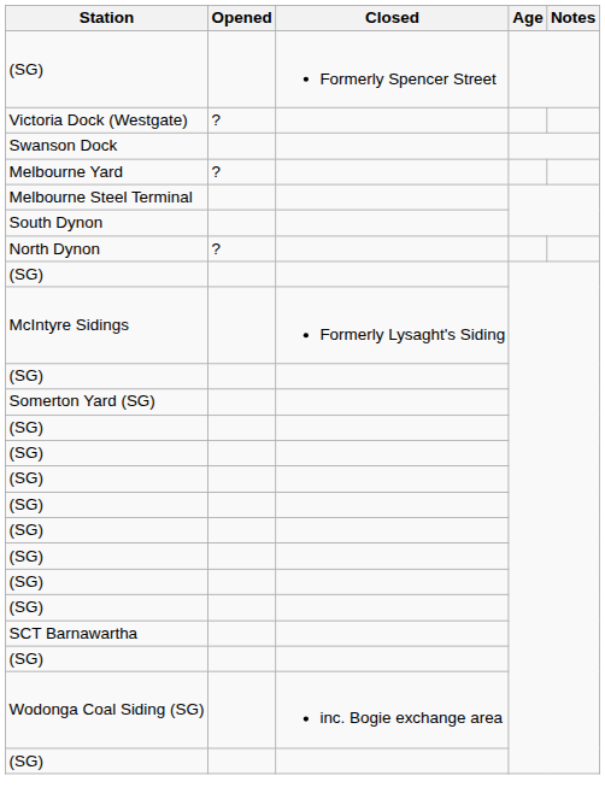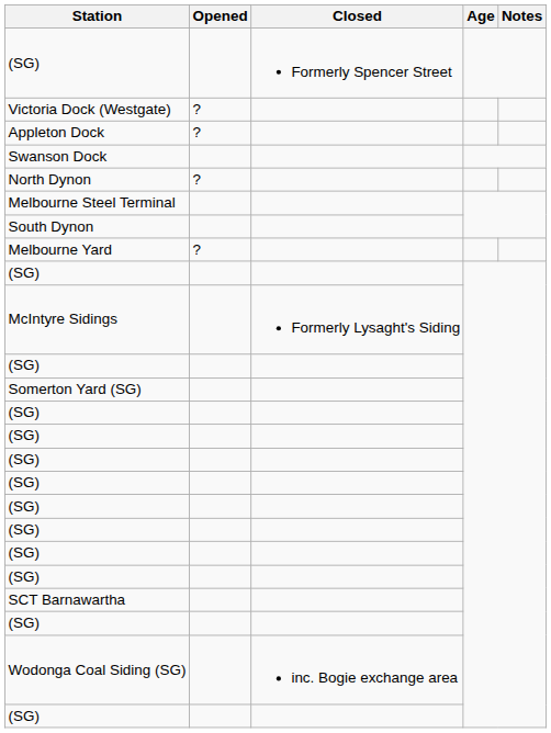 <table class="wikitable sortable">
 <tr>
 <th>Station</th>
 <th>Opened</th>
 <th>Closed</th>
 <th>Age</th>
 <th scope=col class=unsortable>Notes</th>
 </tr>
 <tr>
 <td> (SG)</td>
 <td></td>
 <td><br><ul><li>Formerly Spencer Street</li></ul></td>
 </tr>
 <tr>
 <td>Victoria Dock (Westgate)</td>
 <td>?</td>
 <td></td>
 <td></td>
 <td></td>
 </tr>
 <tr>
+<td>Appleton Dock</td>
+<td>?</td>
+<td></td>
+<td></td>
+<td></td>
+</tr>
+<tr>
 <td>Swanson Dock</td>
 <td></td>
 <td></td>
 </tr>
 <tr>
-<td>Melbourne Yard</td>
+<td>North Dynon</td>
 <td>?</td>
 <td></td>
 <td></td>
 <td></td>
 </tr>
 <tr>
 <td>Melbourne Steel Terminal</td>
 <td></td>
 <td></td>
 </tr>
 <tr>
 <td>South Dynon</td>
 <td></td>
 <td></td>
 </tr>
 <tr>
-<td>North Dynon</td>
+<td>Melbourne Yard</td>
 <td>?</td>
 <td></td>
 <td></td>
 <td></td>
 </tr>
 <tr>
 <td> (SG)</td>
 <td></td>
 <td></td>
 </tr>
 <tr>
 <td>McIntyre Sidings</td>
 <td></td>
 <td><br><ul><li>Formerly Lysaght's Siding</li></ul></td>
 </tr>
 <tr>
 <td> (SG)</td>
 <td></td>
 <td></td>
 </tr>
 <tr>
 <td>Somerton Yard (SG)</td>
 <td></td>
 <td></td>
 </tr>
 <tr>
 <td> (SG)</td>
 <td></td>
 <td></td>
 </tr>
 <tr>
 <td> (SG)</td>
 <td></td>
 <td></td>
 </tr>
 <tr>
 <td> (SG)</td>
 <td></td>
 <td></td>
 </tr>
 <tr>
 <td> (SG)</td>
 <td></td>
 <td></td>
 </tr>
 <tr>
 <td> (SG)</td>
 <td></td>
 <td></td>
 </tr>
 <tr>
 <td> (SG)</td>
 <td></td>
 <td></td>
 </tr>
 <tr>
 <td> (SG)</td>
 <td></td>
 <td></td>
 </tr>
 <tr>
 <td> (SG)</td>
 <td></td>
 <td></td>
 </tr>
 <tr>
 <td>SCT Barnawartha</td>
 <td></td>
 <td></td>
 </tr>
 <tr>
 <td> (SG)</td>
 <td></td>
 <td></td>
 </tr>
 <tr>
 <td>Wodonga Coal Siding (SG)</td>
 <td></td>
 <td><br><ul><li>inc. Bogie exchange area</li></ul></td>
 </tr>
 <tr>
 <td> (SG)</td>
 <td></td>
 <td></td>
 </tr>
 </table>
